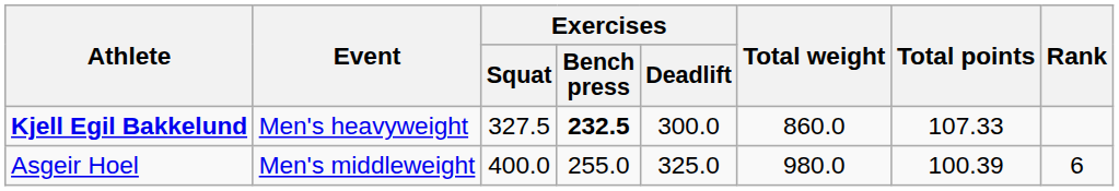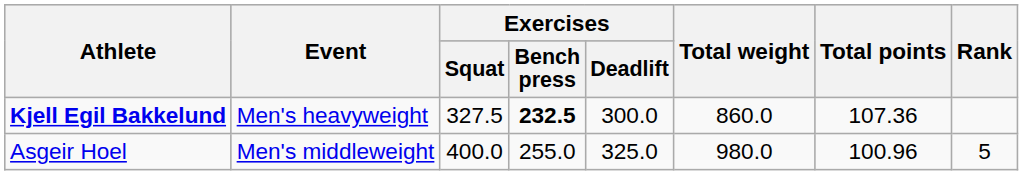 <table class=wikitable style="font-size:90%">
 <tr>
 <th rowspan="2">Athlete</th>
 <th rowspan="2">Event</th>
 <th colspan="3">Exercises</th>
 <th rowspan="2">Total weight</th>
 <th rowspan="2">Total points</th>
 <th rowspan="2">Rank</th>
 </tr>
 <tr style="font-size:95%">
 <th>Squat</th>
 <th>Bench<br>press</th>
 <th>Deadlift</th>
 </tr>
 <tr align=center>
 <td align=left><strong><a href='#'>Kjell Egil Bakkelund</a></strong></td>
 <td align=left><a href='#'>Men's heavyweight</a></td>
 <td>327.5</td>
 <td><strong>232.5</strong></td>
 <td>300.0</td>
 <td>860.0</td>
-<td>107.33</td>
+<td>107.36</td>
 <td></td>
 </tr>
 <tr align=center>
 <td align=left><a href='#'>Asgeir Hoel</a></td>
 <td align=left><a href='#'>Men's middleweight</a></td>
 <td>400.0</td>
 <td>255.0</td>
 <td>325.0</td>
 <td>980.0</td>
-<td>100.39</td>
-<td>6</td>
+<td>100.96</td>
+<td>5</td>
 </tr>
 </table>
